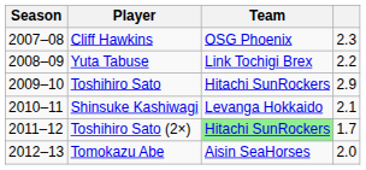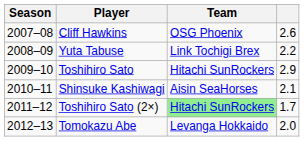 <table class="wikitable sortable">
 <tr>
 <th>Season</th>
 <th>Player</th>
 <th>Team</th>
 <th></th>
 </tr>
 <tr>
 <td>2007–08</td>
 <td> <a href='#'>Cliff Hawkins</a></td>
 <td><a href='#'>OSG Phoenix</a></td>
-<td>2.3</td>
+<td>2.6</td>
 </tr>
 <tr>
 <td>2008–09</td>
 <td> <a href='#'>Yuta Tabuse</a></td>
 <td><a href='#'>Link Tochigi Brex</a></td>
 <td>2.2</td>
 </tr>
 <tr>
 <td>2009–10</td>
 <td> <a href='#'>Toshihiro Sato</a></td>
 <td><a href='#'>Hitachi SunRockers</a></td>
 <td>2.9</td>
 </tr>
 <tr>
 <td>2010–11</td>
 <td> <a href='#'>Shinsuke Kashiwagi</a></td>
-<td><a href='#'>Levanga Hokkaido</a></td>
+<td><a href='#'>Aisin SeaHorses</a></td>
 <td>2.1</td>
 </tr>
 <tr>
 <td>2011–12</td>
 <td> <a href='#'>Toshihiro Sato</a> (2×)</td>
 <td style="background: lightgreen;"><a href='#'>Hitachi SunRockers</a></td>
 <td>1.7</td>
 </tr>
 <tr>
 <td>2012–13</td>
 <td> <a href='#'>Tomokazu Abe</a></td>
-<td><a href='#'>Aisin SeaHorses</a></td>
+<td><a href='#'>Levanga Hokkaido</a></td>
 <td>2.0</td>
 </tr>
 </table>
